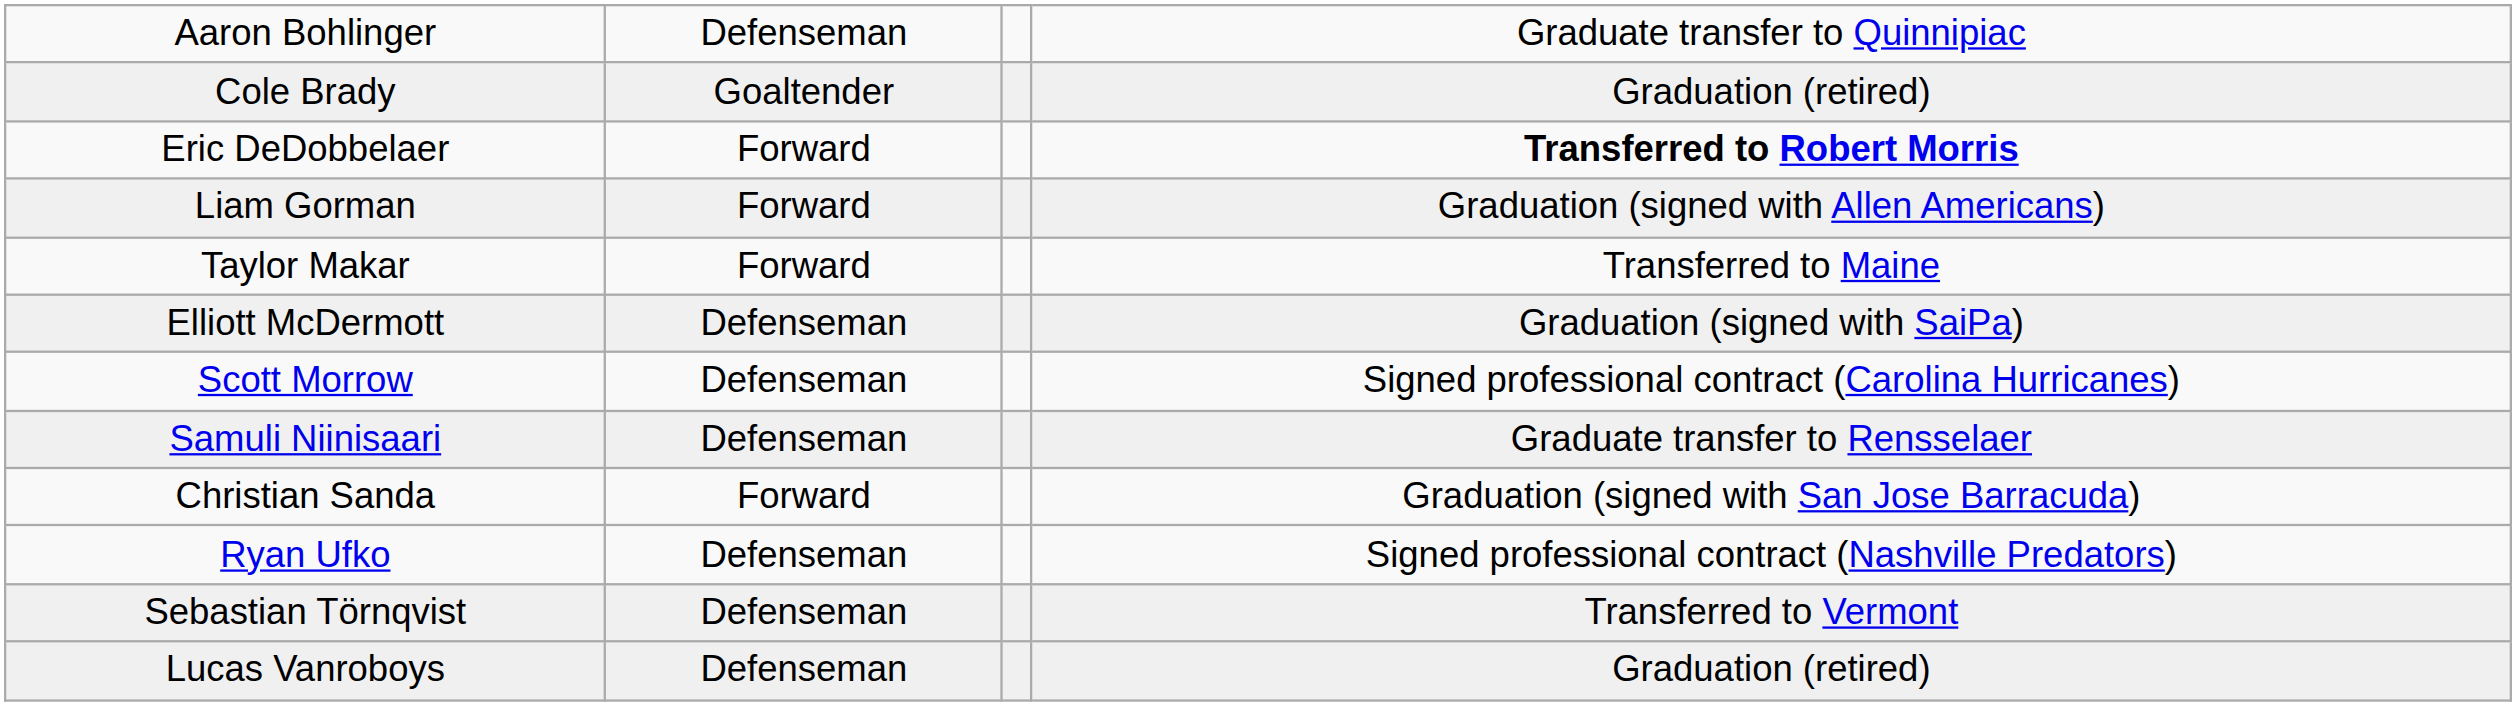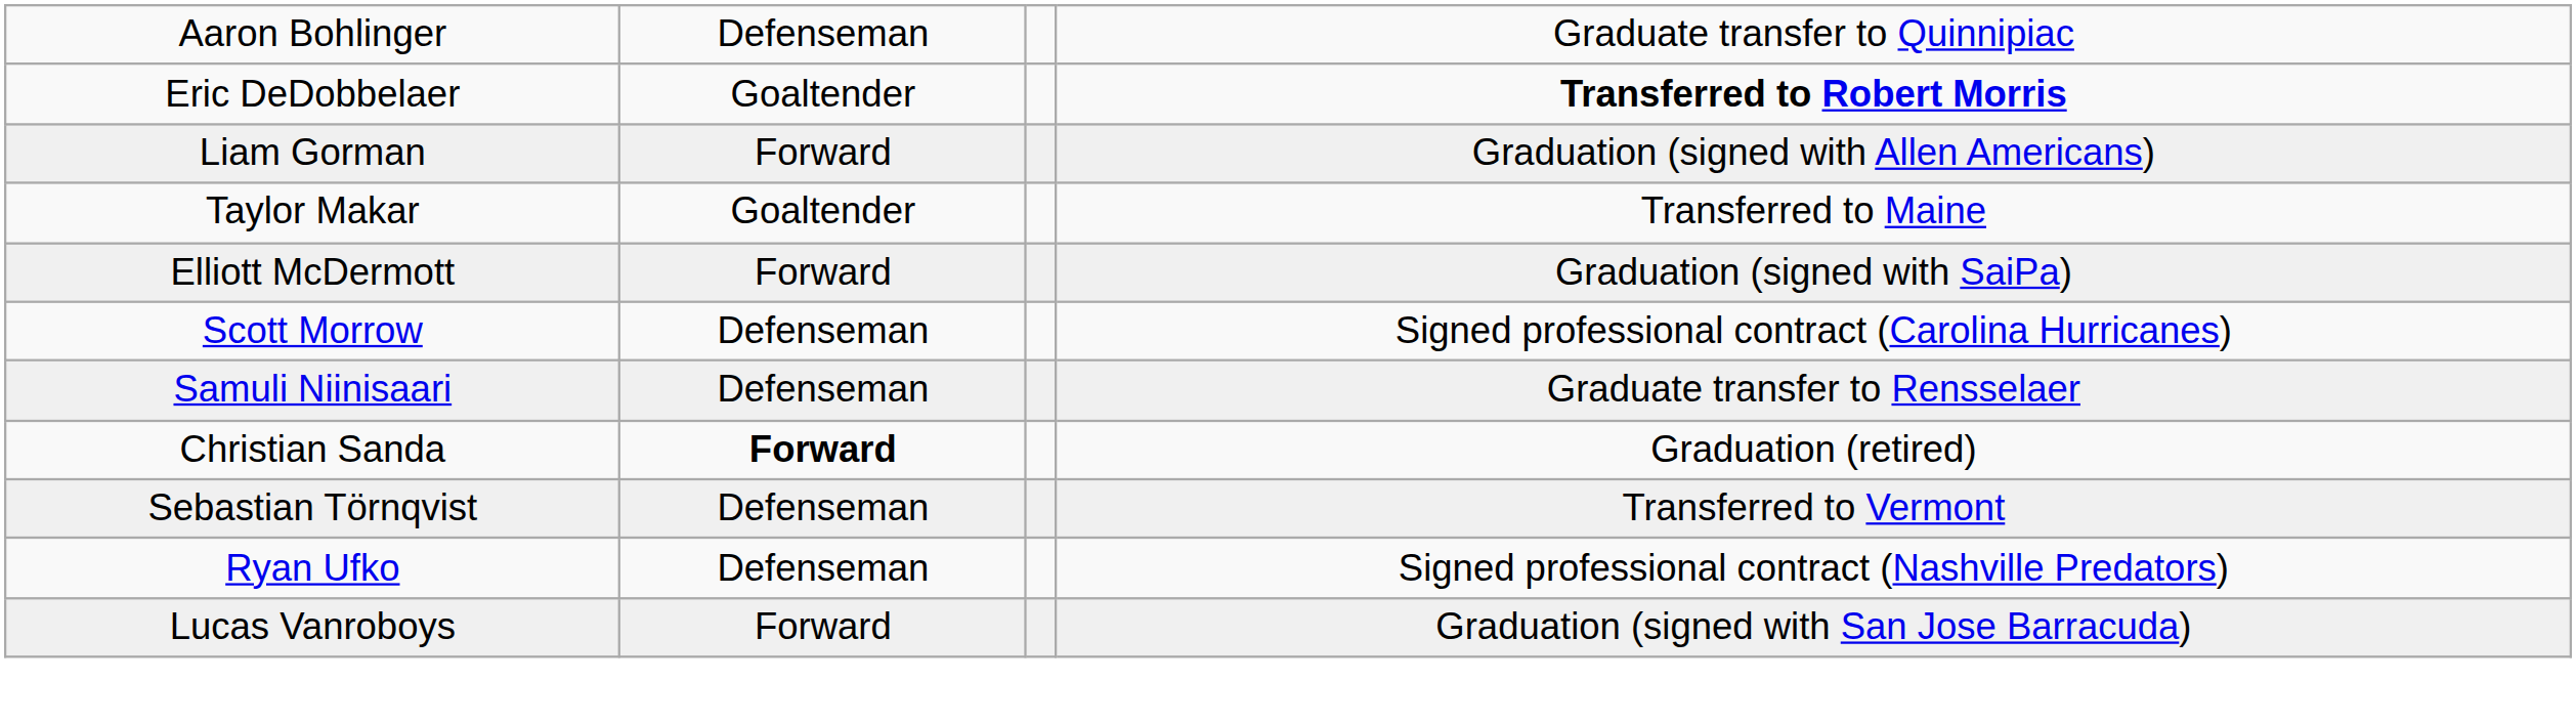 <table class="wikitable" width=1100>
 <tr align="center" bgcolor="">
 <td>Aaron Bohlinger</td>
 <td>Defenseman</td>
 <td></td>
 <td>Graduate transfer to <a href='#'>Quinnipiac</a></td>
 </tr>
-<tr align="center" bgcolor="f0f0f0">
-<td>Cole Brady</td>
-<td>Goaltender</td>
-<td></td>
-<td>Graduation (retired)</td>
-</tr>
 <tr align="center" bgcolor="">
 <td>Eric DeDobbelaer</td>
-<td>Forward</td>
+<td>Goaltender</td>
 <td></td>
 <td><strong>Transferred to <a href='#'>Robert Morris</a></strong></td>
 </tr>
 <tr align="center" bgcolor="f0f0f0">
 <td>Liam Gorman</td>
 <td>Forward</td>
 <td></td>
 <td>Graduation (signed with <a href='#'>Allen Americans</a>)</td>
 </tr>
 <tr align="center" bgcolor="">
 <td>Taylor Makar</td>
-<td>Forward</td>
+<td>Goaltender</td>
 <td></td>
 <td>Transferred to <a href='#'>Maine</a></td>
 </tr>
 <tr align="center" bgcolor="f0f0f0">
 <td>Elliott McDermott</td>
-<td>Defenseman</td>
+<td>Forward</td>
 <td></td>
 <td>Graduation (signed with <a href='#'>SaiPa</a>)</td>
 </tr>
 <tr align="center" bgcolor="">
 <td><a href='#'>Scott Morrow</a></td>
 <td>Defenseman</td>
 <td></td>
 <td>Signed professional contract (<a href='#'>Carolina Hurricanes</a>)</td>
 </tr>
 <tr align="center" bgcolor="f0f0f0">
 <td><a href='#'>Samuli Niinisaari</a></td>
 <td>Defenseman</td>
 <td></td>
 <td>Graduate transfer to <a href='#'>Rensselaer</a></td>
 </tr>
 <tr align="center" bgcolor="">
 <td>Christian Sanda</td>
-<td>Forward</td>
+<td><strong>Forward</strong></td>
 <td></td>
-<td>Graduation (signed with <a href='#'>San Jose Barracuda</a>)</td>
+<td>Graduation (retired)</td>
+</tr>
+<tr align="center" bgcolor="f0f0f0">
+<td>Sebastian Törnqvist</td>
+<td>Defenseman</td>
+<td></td>
+<td>Transferred to <a href='#'>Vermont</a></td>
 </tr>
 <tr align="center" bgcolor="">
 <td><a href='#'>Ryan Ufko</a></td>
 <td>Defenseman</td>
 <td></td>
 <td>Signed professional contract (<a href='#'>Nashville Predators</a>)</td>
 </tr>
 <tr align="center" bgcolor="f0f0f0">
-<td>Sebastian Törnqvist</td>
-<td>Defenseman</td>
+<td>Lucas Vanroboys</td>
+<td>Forward</td>
 <td></td>
-<td>Transferred to <a href='#'>Vermont</a></td>
-</tr>
-<tr align="center" bgcolor="f0f0f0">
-<td>Lucas Vanroboys</td>
-<td>Defenseman</td>
-<td></td>
-<td>Graduation (retired)</td>
+<td>Graduation (signed with <a href='#'>San Jose Barracuda</a>)</td>
 </tr>
 </table>
